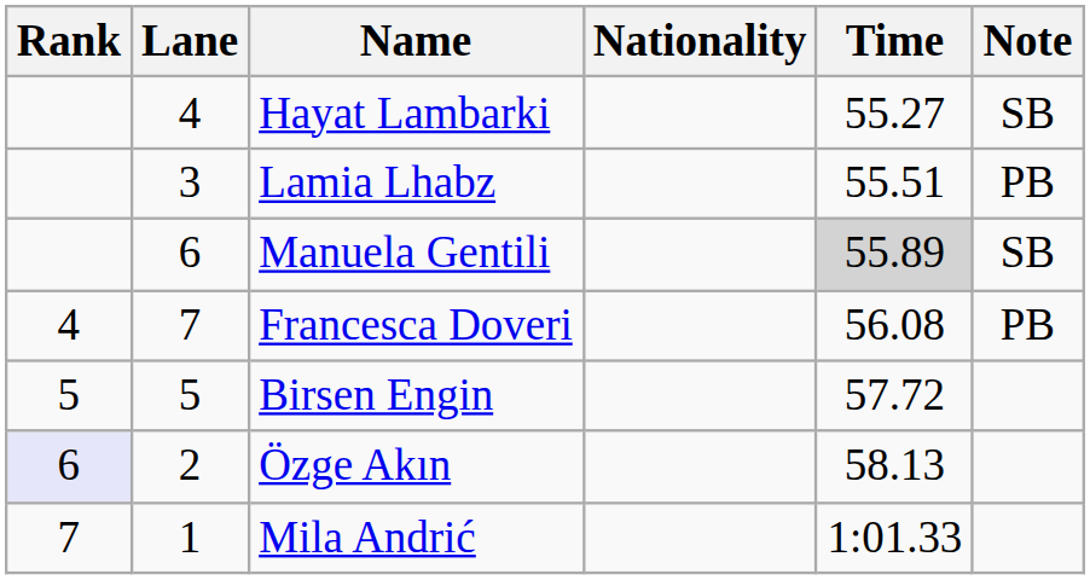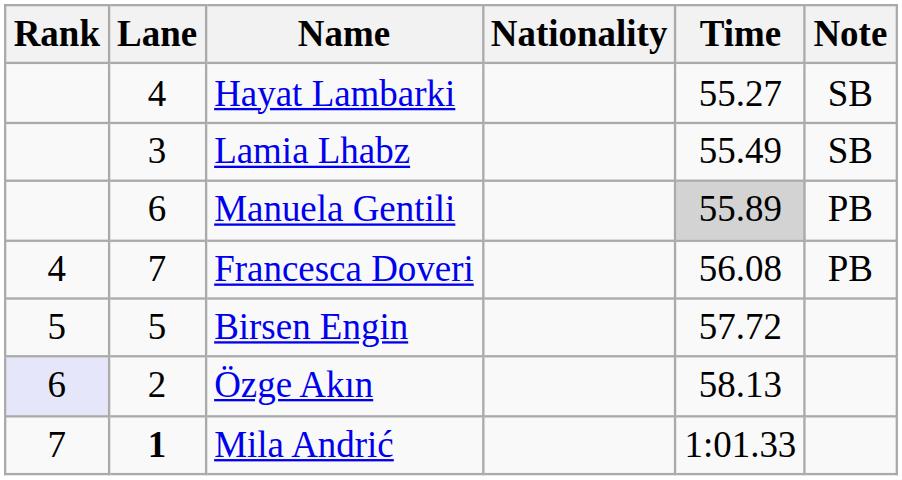 <table class="wikitable sortable" style="text-align:center">
 <tr>
 <th>Rank</th>
 <th>Lane</th>
 <th>Name</th>
 <th>Nationality</th>
 <th>Time</th>
 <th>Note</th>
 </tr>
 <tr>
 <td></td>
 <td>4</td>
 <td align="left"><a href='#'>Hayat Lambarki</a></td>
 <td align="left"></td>
 <td>55.27</td>
 <td>SB</td>
 </tr>
 <tr>
 <td></td>
 <td>3</td>
 <td align="left"><a href='#'>Lamia Lhabz</a></td>
 <td align="left"></td>
-<td>55.51</td>
-<td>PB</td>
+<td>55.49</td>
+<td>SB</td>
 </tr>
 <tr>
 <td></td>
 <td>6</td>
 <td align="left"><a href='#'>Manuela Gentili</a></td>
 <td align="left"></td>
 <td style="background: lightgrey;">55.89</td>
-<td>SB</td>
+<td>PB</td>
 </tr>
 <tr>
 <td>4</td>
 <td>7</td>
 <td align="left"><a href='#'>Francesca Doveri</a></td>
 <td align="left"></td>
 <td>56.08</td>
 <td>PB</td>
 </tr>
 <tr>
 <td>5</td>
 <td>5</td>
 <td align="left"><a href='#'>Birsen Engin</a></td>
 <td align="left"></td>
 <td>57.72</td>
 <td></td>
 </tr>
 <tr>
 <td style="background: lavender;">6</td>
 <td>2</td>
 <td align="left"><a href='#'>Özge Akın</a></td>
 <td align="left"></td>
 <td>58.13</td>
 <td></td>
 </tr>
 <tr>
 <td>7</td>
-<td>1</td>
+<td><strong>1</strong></td>
 <td align="left"><a href='#'>Mila Andrić</a></td>
 <td align="left"></td>
 <td>1:01.33</td>
 <td></td>
 </tr>
 </table>
